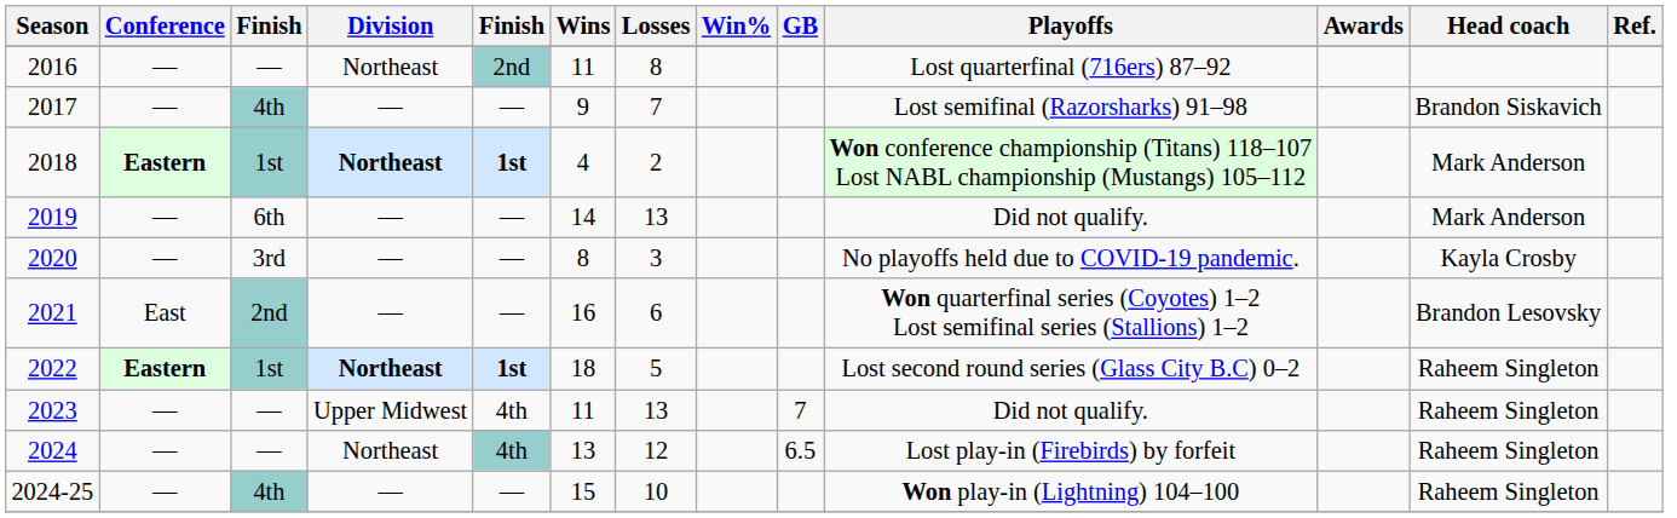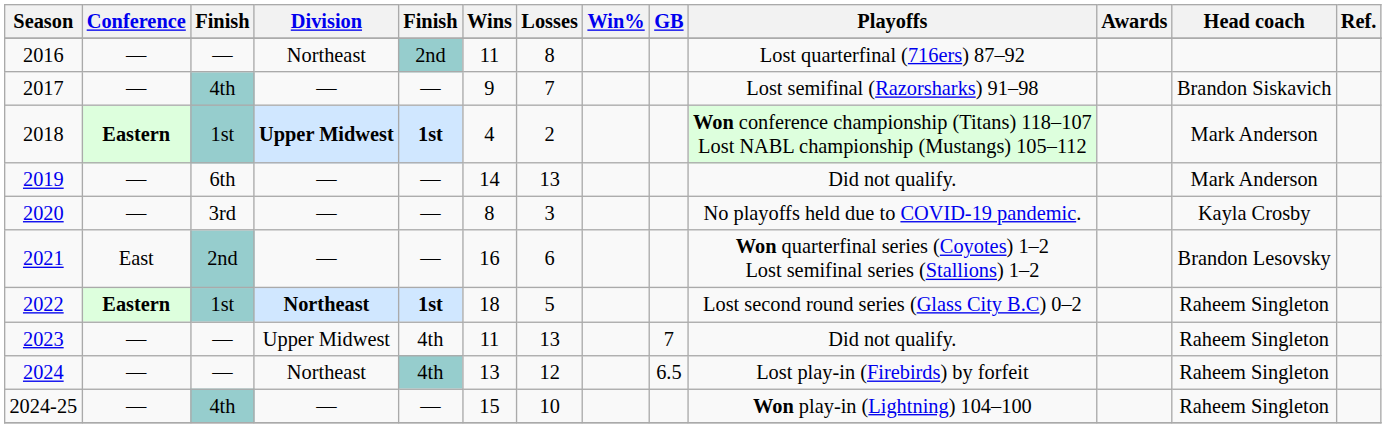 <table class="wikitable" style="text-align:center; font-size:95%" summary="Season (sortable), Conference, Finish (sortable), Division, Finish (sortable), Wins (sortable), Losses (sortable), Win% (sortable), GB (sortable), Playoffs, Awards and Head coach">
 <tr>
 <th scope="col">Season</th>
 <th scope="col" class="unsortable"><a href='#'>Conference</a></th>
 <th scope="col">Finish</th>
 <th scope="col" class="unsortable"><a href='#'>Division</a></th>
 <th scope="col">Finish</th>
 <th scope="col">Wins</th>
 <th scope="col">Losses</th>
 <th scope="col" class="unsortable"><a href='#'>Win%</a></th>
 <th scope="col" data-sort-type="number"><a href='#'>GB</a></th>
 <th scope="col" class="unsortable">Playoffs</th>
 <th scope="col" class="unsortable">Awards</th>
 <th scope="col" class="unsortable">Head coach</th>
 <th scope="col" class="unsortable">Ref.</th>
 </tr>
 <tr>
 </tr>
 <tr>
 <td>2016</td>
 <td>—</td>
 <td>—</td>
 <td>Northeast</td>
 <td bgcolor="#96CDCD">2nd</td>
 <td>11</td>
 <td>8</td>
 <td></td>
 <td></td>
 <td>Lost quarterfinal (<a href='#'>716ers</a>) 87–92</td>
 <td></td>
 <td></td>
 <td></td>
 </tr>
 <tr>
 <td>2017</td>
 <td>—</td>
 <td bgcolor="#96CDCD">4th</td>
 <td>—</td>
 <td>—</td>
 <td>9</td>
 <td>7</td>
 <td></td>
 <td></td>
 <td>Lost semifinal (<a href='#'>Razorsharks</a>) 91–98</td>
 <td></td>
 <td>Brandon Siskavich</td>
 <td></td>
 </tr>
 <tr>
 <td>2018</td>
 <td bgcolor="#ddffdd"><strong>Eastern</strong></td>
 <td bgcolor="#96CDCD">1st</td>
-<td bgcolor="#D0E7FF"><strong>Northeast</strong></td>
+<td bgcolor="#D0E7FF"><strong>Upper Midwest</strong></td>
 <td bgcolor="#D0E7FF"><strong>1st</strong></td>
 <td>4</td>
 <td>2</td>
 <td></td>
 <td></td>
 <td bgcolor="#ddffdd"><strong>Won</strong> conference championship (Titans) 118–107<br>Lost NABL championship (Mustangs) 105–112</td>
 <td></td>
 <td>Mark Anderson</td>
 <td></td>
 </tr>
 <tr>
 <td><a href='#'>2019</a></td>
 <td>—</td>
 <td>6th</td>
 <td>—</td>
 <td>—</td>
 <td>14</td>
 <td>13</td>
 <td></td>
 <td></td>
 <td>Did not qualify.</td>
 <td></td>
 <td>Mark Anderson</td>
 <td></td>
 </tr>
 <tr>
 <td><a href='#'>2020</a></td>
 <td>—</td>
 <td>3rd</td>
 <td>—</td>
 <td>—</td>
 <td>8</td>
 <td>3</td>
 <td></td>
 <td></td>
 <td>No playoffs held due to <a href='#'>COVID-19 pandemic</a>.</td>
 <td></td>
 <td>Kayla Crosby</td>
 <td></td>
 </tr>
 <tr>
 <td><a href='#'>2021</a></td>
 <td>East</td>
 <td bgcolor="#96CDCD">2nd</td>
 <td>—</td>
 <td>—</td>
 <td>16</td>
 <td>6</td>
 <td></td>
 <td></td>
 <td><strong>Won</strong> quarterfinal series (<a href='#'>Coyotes</a>) 1–2<br>Lost semifinal series (<a href='#'>Stallions</a>) 1–2</td>
 <td></td>
 <td>Brandon Lesovsky</td>
 <td></td>
 </tr>
 <tr>
 <td><a href='#'>2022</a></td>
 <td bgcolor="#ddffdd"><strong>Eastern</strong></td>
 <td bgcolor="#96CDCD">1st</td>
 <td bgcolor="#D0E7FF"><strong>Northeast</strong></td>
 <td bgcolor="#D0E7FF"><strong>1st</strong></td>
 <td>18</td>
 <td>5</td>
 <td></td>
 <td></td>
 <td>Lost second round series (<a href='#'>Glass City B.C</a>) 0–2</td>
 <td></td>
 <td>Raheem Singleton</td>
 <td></td>
 </tr>
 <tr>
 <td><a href='#'>2023</a></td>
 <td>—</td>
 <td>—</td>
 <td>Upper Midwest</td>
 <td>4th</td>
 <td>11</td>
 <td>13</td>
 <td></td>
 <td>7</td>
 <td>Did not qualify.</td>
 <td></td>
 <td>Raheem Singleton</td>
 <td></td>
 </tr>
 <tr>
 <td><a href='#'>2024</a></td>
 <td>—</td>
 <td>—</td>
 <td>Northeast</td>
 <td bgcolor="#96CDCD">4th</td>
 <td>13</td>
 <td>12</td>
 <td></td>
 <td>6.5</td>
 <td>Lost play-in (<a href='#'>Firebirds</a>) by forfeit</td>
 <td></td>
 <td>Raheem Singleton</td>
 <td></td>
 </tr>
 <tr>
 <td>2024-25</td>
 <td>—</td>
 <td bgcolor="#96CDCD">4th</td>
 <td>—</td>
 <td>—</td>
 <td>15</td>
 <td>10</td>
 <td></td>
 <td></td>
 <td><strong>Won</strong> play-in (<a href='#'>Lightning</a>) 104–100</td>
 <td></td>
 <td>Raheem Singleton</td>
 <td></td>
 </tr>
 <tr>
 </tr>
 </table>
